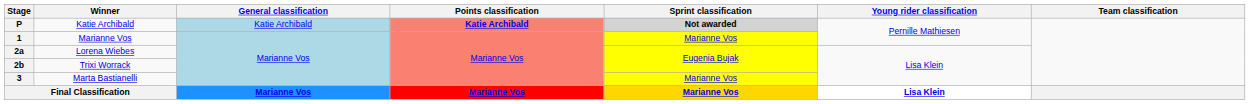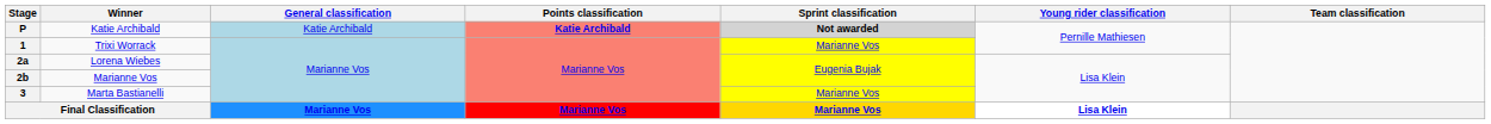 <table class="wikitable" style="text-align: center; font-size:86%;">
 <tr style="background-color: #efefef;">
 <th width="1%">Stage</th>
 <th width="10%">Winner</th>
 <th scope=col width="15%"><a href='#'>General classification</a><br></th>
 <th scope=col width="15%">Points classification<br></th>
 <th scope=col width="15%">Sprint classification<br></th>
 <th scope=col width="15%"><a href='#'>Young rider classification</a><br></th>
 <th scope=col width="15%">Team classification</th>
 </tr>
 <tr>
 <th>P</th>
 <td><a href='#'>Katie Archibald</a></td>
 <td style="background:lightblue;"><a href='#'>Katie Archibald</a></td>
 <td style="background:salmon;" rowspan=1><strong><a href='#'>Katie Archibald</a></strong></td>
 <td style="background:lightgrey;" rowspan=1><strong>Not awarded</strong></td>
 <td style="background:offwhite;" rowspan=2><a href='#'>Pernille Mathiesen</a></td>
 <td rowspan=5></td>
 </tr>
 <tr>
 <th>1</th>
-<td><a href='#'>Marianne Vos</a></td>
+<td><a href='#'>Trixi Worrack</a></td>
 <td style="background:lightblue;" rowspan=4><a href='#'>Marianne Vos</a></td>
 <td style="background:salmon;" rowspan=4><a href='#'>Marianne Vos</a></td>
 <td style="background:yellow;" rowspan=1><a href='#'>Marianne Vos</a></td>
 </tr>
 <tr>
 <th>2a</th>
 <td><a href='#'>Lorena Wiebes</a></td>
 <td style="background:yellow;" rowspan=2><a href='#'>Eugenia Bujak</a></td>
 <td style="background:offwhite;" rowspan=3><a href='#'>Lisa Klein</a></td>
 </tr>
 <tr>
 <th>2b</th>
-<td><a href='#'>Trixi Worrack</a></td>
+<td><a href='#'>Marianne Vos</a></td>
 </tr>
 <tr>
 <th>3</th>
 <td><a href='#'>Marta Bastianelli</a></td>
 <td style="background:yellow;" rowspan=1><a href='#'>Marianne Vos</a></td>
 </tr>
 <tr>
 <th colspan="2"><strong>Final Classification</strong></th>
 <th style="background:dodgerblue;"><a href='#'>Marianne Vos</a></th>
 <th style="background:red;"><a href='#'>Marianne Vos</a></th>
 <th style="background:gold;"><a href='#'>Marianne Vos</a></th>
 <th style="background:white;"><a href='#'>Lisa Klein</a></th>
 <th></th>
 </tr>
 </table>
